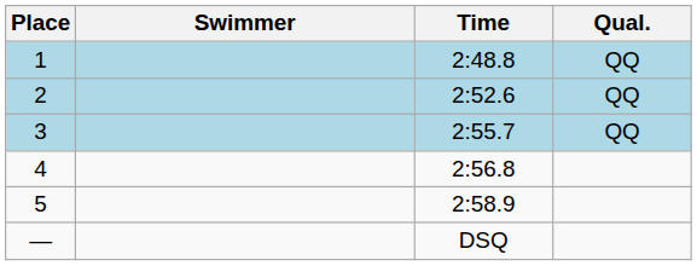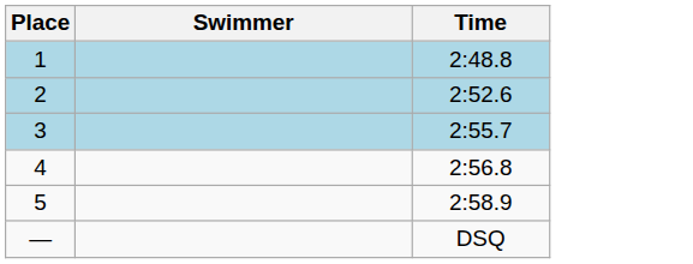 <table class=wikitable style="text-align:center">
 <tr>
 <th>Place</th>
 <th width=230>Swimmer</th>
 <th width=90>Time</th>
-<th width=90>Qual.</th>
 </tr>
 <tr bgcolor=lightblue>
 <td>1</td>
 <td align=left></td>
 <td>2:48.8</td>
-<td>QQ</td>
 </tr>
 <tr bgcolor=lightblue>
 <td>2</td>
 <td align=left></td>
 <td>2:52.6</td>
-<td>QQ</td>
 </tr>
 <tr bgcolor=lightblue>
 <td>3</td>
 <td align=left></td>
 <td>2:55.7</td>
-<td>QQ</td>
 </tr>
 <tr>
 <td>4</td>
 <td align=left></td>
 <td>2:56.8</td>
-<td></td>
 </tr>
 <tr>
 <td>5</td>
 <td align=left></td>
 <td>2:58.9</td>
-<td></td>
 </tr>
 <tr>
 <td>—</td>
 <td align=left></td>
 <td>DSQ</td>
-<td></td>
 </tr>
 </table>
